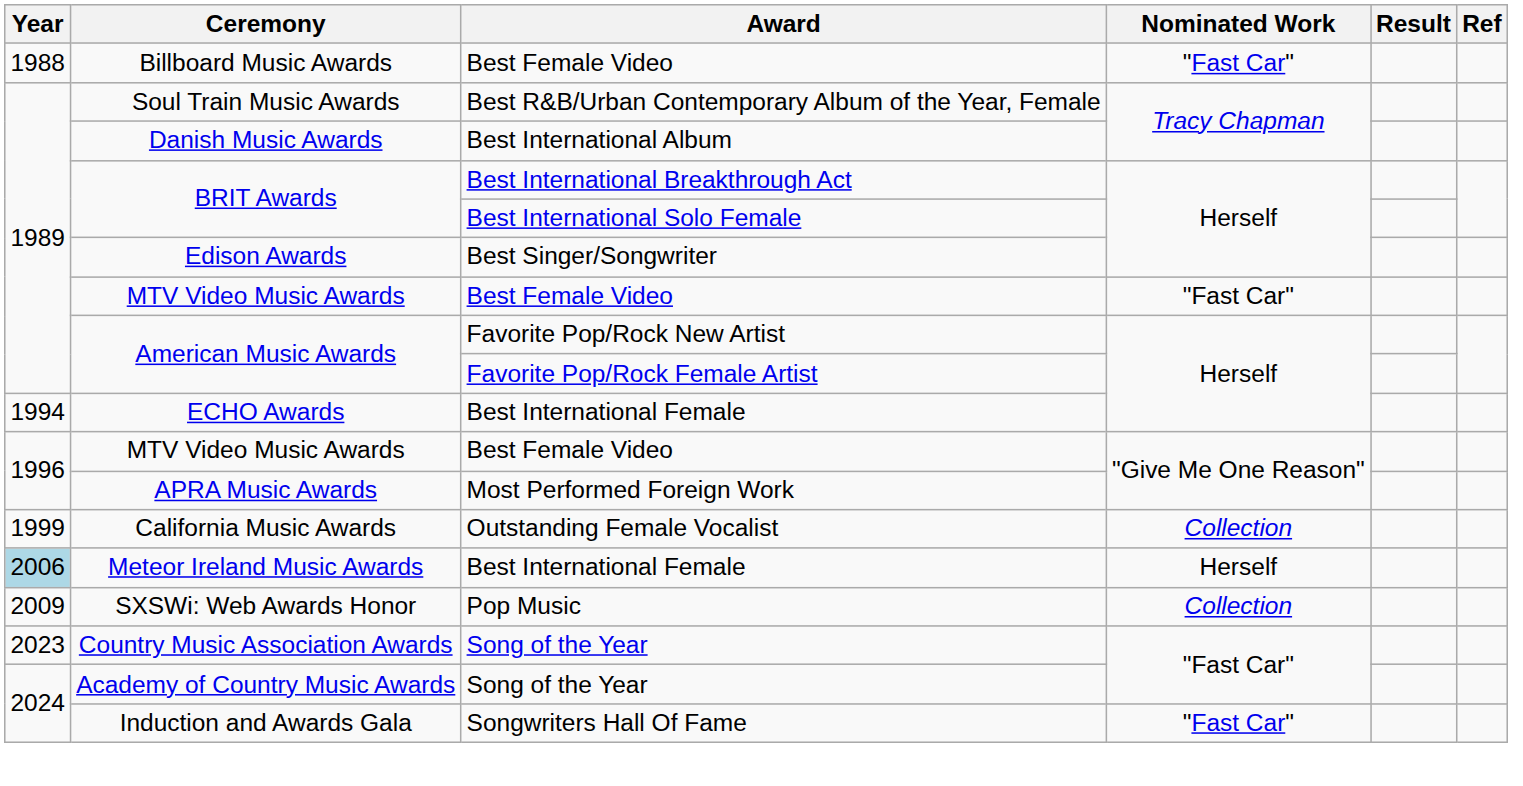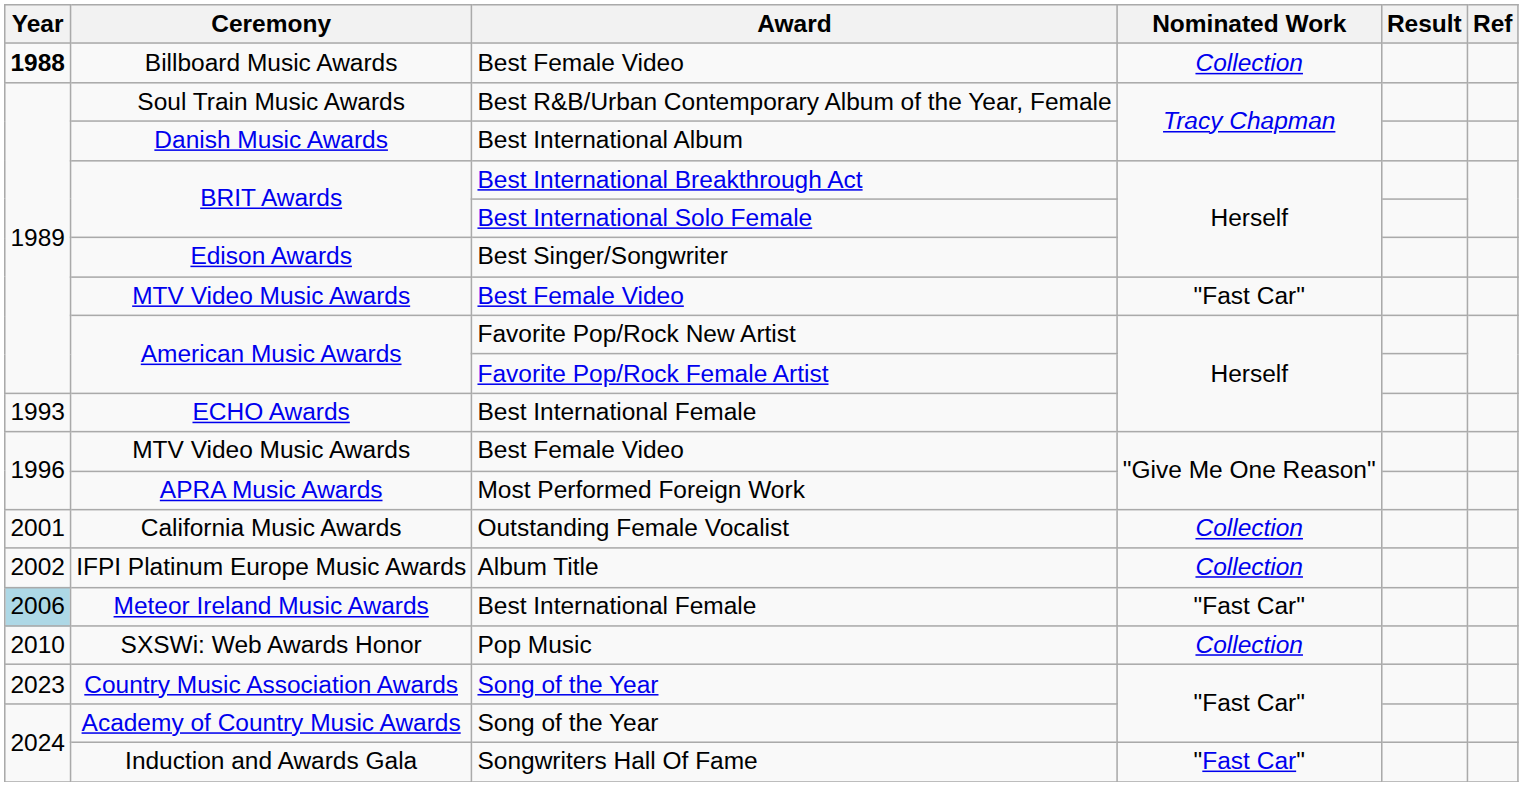 <table class=wikitable>
 <tr>
 <th>Year</th>
 <th>Ceremony</th>
 <th>Award</th>
 <th>Nominated Work</th>
 <th>Result</th>
 <th>Ref</th>
 </tr>
 <tr>
-<td rowspan=1>1988</td>
+<td rowspan=1><strong>1988</strong></td>
 <td style="text-align:center;" rowspan=1>Billboard Music Awards</td>
 <td>Best Female Video</td>
-<td style="text-align:center;">"<a href='#'>Fast Car</a>"</td>
+<td style="text-align:center;"><em><a href='#'>Collection</a></em></td>
 <td></td>
 <td align="center"></td>
 </tr>
 <tr>
 <td rowspan="8">1989</td>
 <td style="text-align:center;" rowspan=1>Soul Train Music Awards</td>
 <td>Best R&B/Urban Contemporary Album of the Year, Female</td>
 <td style="text-align:center;" rowspan=2><em><a href='#'>Tracy Chapman</a></em></td>
 <td></td>
 <td align="center"></td>
 </tr>
 <tr>
 <td style="text-align:center;" rowspan=1><a href='#'>Danish Music Awards</a></td>
 <td>Best International Album</td>
 <td></td>
 <td></td>
 </tr>
 <tr>
 <td rowspan=2 style="text-align:center;"><a href='#'>BRIT Awards</a></td>
 <td><a href='#'>Best International Breakthrough Act</a></td>
 <td style="text-align:center;" rowspan=3>Herself</td>
 <td></td>
 <td rowspan=2 align="center"></td>
 </tr>
 <tr>
 <td><a href='#'>Best International Solo Female</a></td>
 <td></td>
 </tr>
 <tr>
 <td style="text-align:center;" rowspan=1><a href='#'>Edison Awards</a></td>
 <td>Best Singer/Songwriter</td>
 <td></td>
 <td></td>
 </tr>
 <tr>
 <td rowspan=1 style="text-align:center;"><a href='#'>MTV Video Music Awards</a></td>
 <td><a href='#'>Best Female Video</a></td>
 <td style="text-align:center;">"Fast Car"</td>
 <td></td>
 <td align="center"></td>
 </tr>
 <tr>
 <td rowspan=2 style="text-align:center;"><a href='#'>American Music Awards</a></td>
 <td>Favorite Pop/Rock New Artist</td>
 <td style="text-align:center;" rowspan=3>Herself</td>
 <td></td>
 <td rowspan=2 align="center"></td>
 </tr>
 <tr>
 <td><a href='#'>Favorite Pop/Rock Female Artist</a></td>
 <td></td>
 </tr>
 <tr>
-<td>1994</td>
+<td>1993</td>
 <td rowspan=1 style="text-align:center;"><a href='#'>ECHO Awards</a></td>
 <td>Best International Female</td>
 <td></td>
 <td></td>
 </tr>
 <tr>
 <td rowspan=2>1996</td>
 <td style="text-align:center;" rowspan=1>MTV Video Music Awards</td>
 <td>Best Female Video</td>
 <td style="text-align:center;" rowspan=2>"Give Me One Reason"</td>
 <td></td>
 <td align="center"></td>
 </tr>
 <tr>
 <td style="text-align:center;" rowspan=1><a href='#'>APRA Music Awards</a></td>
 <td>Most Performed Foreign Work</td>
 <td></td>
 <td align="center"></td>
 </tr>
 <tr>
-<td>1999</td>
+<td>2001</td>
 <td rowspan=1 style="text-align:center;">California Music Awards</td>
 <td>Outstanding Female Vocalist</td>
 <td style="text-align:center;"><em><a href='#'>Collection</a></em></td>
 <td></td>
 <td align="center"></td>
 </tr>
 <tr>
-<td rowspan=1 style="background: lightblue;">2006</td>
-<td rowspan=1 style="text-align:center;"><a href='#'>Meteor Ireland Music Awards</a></td>
-<td>Best International Female</td>
-<td style="text-align:center;">Herself</td>
+<td rowspan=1>2002</td>
+<td rowspan=1 style="text-align:center;">IFPI Platinum Europe Music Awards</td>
+<td>Album Title</td>
+<td style="text-align:center;"><em><a href='#'>Collection</a></em></td>
 <td></td>
 <td></td>
 </tr>
 <tr>
-<td rowspan=1>2009</td>
+<td rowspan=1 style="background: lightblue;">2006</td>
+<td rowspan=1 style="text-align:center;"><a href='#'>Meteor Ireland Music Awards</a></td>
+<td>Best International Female</td>
+<td style="text-align:center;">"Fast Car"</td>
+<td></td>
+<td></td>
+</tr>
+<tr>
+<td rowspan=1>2010</td>
 <td rowspan=1 style="text-align:center;">SXSWi: Web Awards Honor</td>
 <td>Pop Music</td>
 <td style="text-align:center;"><em><a href='#'>Collection</a></em></td>
 <td></td>
 <td></td>
 </tr>
 <tr>
 <td rowspan=1>2023</td>
 <td rowspan=1 style="text-align:center;"><a href='#'>Country Music Association Awards</a></td>
 <td><a href='#'>Song of the Year</a></td>
 <td rowspan=2 style="text-align:center;">"Fast Car"</td>
 <td></td>
 <td align="center"></td>
 </tr>
 <tr>
 <td rowspan=2>2024</td>
 <td rowspan=1 style="text-align:center;"><a href='#'>Academy of Country Music Awards</a></td>
 <td>Song of the Year</td>
 <td></td>
 <td align="center"></td>
 </tr>
 <tr>
 <td rowspan=1 style="text-align:center;">Induction and Awards Gala</td>
 <td>Songwriters Hall Of Fame</td>
 <td style="text-align:center;">"<a href='#'>Fast Car</a>"</td>
 <td></td>
 <td align="center"></td>
 </tr>
 </table>
